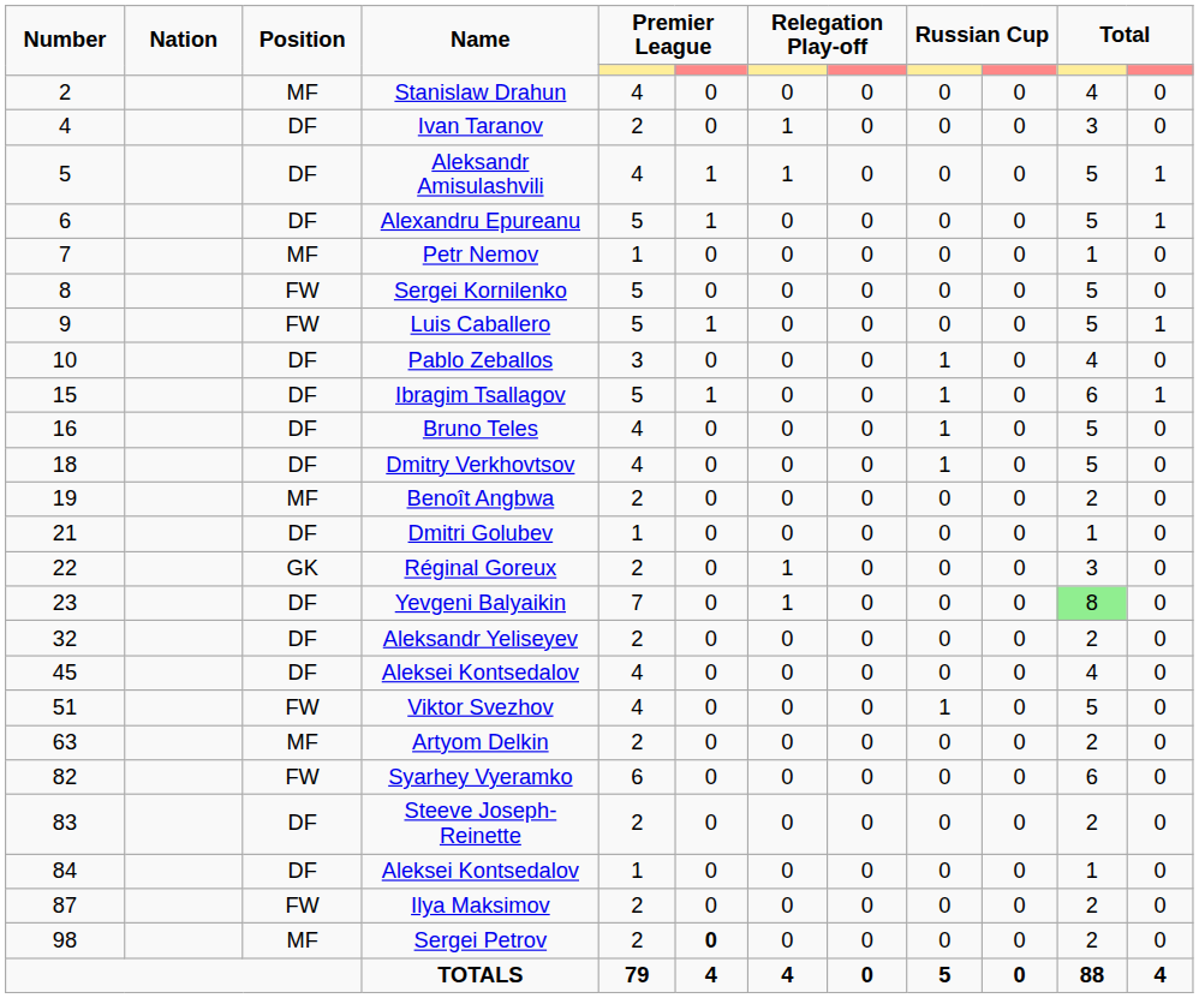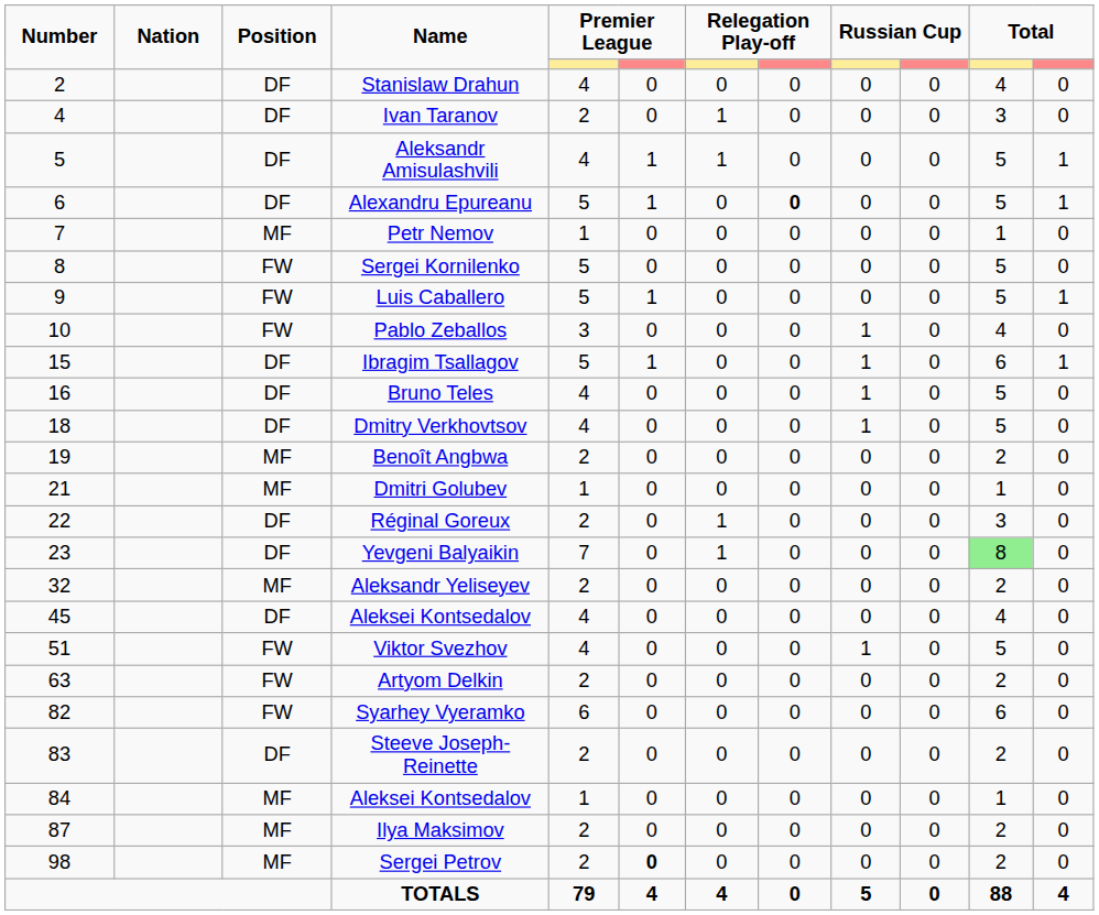 <table class="wikitable" style="font-size: 100%; text-align: center;">
 <tr>
 <td rowspan="2" width="10%" align="center"><strong>Number</strong></td>
 <td rowspan="2" width="10%" align="center"><strong>Nation</strong></td>
 <td rowspan="2" width="10%" align="center"><strong>Position</strong></td>
 <td rowspan="2" width="20%" align="center"><strong>Name</strong></td>
 <td colspan="2" align="center"><strong>Premier League</strong></td>
 <td colspan="2" align="center"><strong>Relegation Play-off</strong></td>
 <td colspan="2" align="center"><strong>Russian Cup</strong></td>
 <td colspan="2" align="center"><strong>Total</strong></td>
 </tr>
 <tr>
 <th width=60 style="background: #FFEE99"></th>
 <th width=60 style="background: #FF8888"></th>
 <th width=60 style="background: #FFEE99"></th>
 <th width=60 style="background: #FF8888"></th>
 <th width=60 style="background: #FFEE99"></th>
 <th width=60 style="background: #FF8888"></th>
 <th width=60 style="background: #FFEE99"></th>
 <th width=60 style="background: #FF8888"></th>
 </tr>
 <tr>
 <td>2</td>
 <td></td>
-<td>MF</td>
+<td>DF</td>
 <td><a href='#'>Stanislaw Drahun</a></td>
 <td>4</td>
 <td>0</td>
 <td>0</td>
 <td>0</td>
 <td>0</td>
 <td>0</td>
 <td>4</td>
 <td>0</td>
 </tr>
 <tr>
 <td>4</td>
 <td></td>
 <td>DF</td>
 <td><a href='#'>Ivan Taranov</a></td>
 <td>2</td>
 <td>0</td>
 <td>1</td>
 <td>0</td>
 <td>0</td>
 <td>0</td>
 <td>3</td>
 <td>0</td>
 </tr>
 <tr>
 <td>5</td>
 <td></td>
 <td>DF</td>
 <td><a href='#'>Aleksandr Amisulashvili</a></td>
 <td>4</td>
 <td>1</td>
 <td>1</td>
 <td>0</td>
 <td>0</td>
 <td>0</td>
 <td>5</td>
 <td>1</td>
 </tr>
 <tr>
 <td>6</td>
 <td></td>
 <td>DF</td>
 <td><a href='#'>Alexandru Epureanu</a></td>
 <td>5</td>
 <td>1</td>
 <td>0</td>
-<td>0</td>
+<td><strong>0</strong></td>
 <td>0</td>
 <td>0</td>
 <td>5</td>
 <td>1</td>
 </tr>
 <tr>
 <td>7</td>
 <td></td>
 <td>MF</td>
 <td><a href='#'>Petr Nemov</a></td>
 <td>1</td>
 <td>0</td>
 <td>0</td>
 <td>0</td>
 <td>0</td>
 <td>0</td>
 <td>1</td>
 <td>0</td>
 </tr>
 <tr>
 <td>8</td>
 <td></td>
 <td>FW</td>
 <td><a href='#'>Sergei Kornilenko</a></td>
 <td>5</td>
 <td>0</td>
 <td>0</td>
 <td>0</td>
 <td>0</td>
 <td>0</td>
 <td>5</td>
 <td>0</td>
 </tr>
 <tr>
 <td>9</td>
 <td></td>
 <td>FW</td>
 <td><a href='#'>Luis Caballero</a></td>
 <td>5</td>
 <td>1</td>
 <td>0</td>
 <td>0</td>
 <td>0</td>
 <td>0</td>
 <td>5</td>
 <td>1</td>
 </tr>
 <tr>
 <td>10</td>
 <td></td>
-<td>DF</td>
+<td>FW</td>
 <td><a href='#'>Pablo Zeballos</a></td>
 <td>3</td>
 <td>0</td>
 <td>0</td>
 <td>0</td>
 <td>1</td>
 <td>0</td>
 <td>4</td>
 <td>0</td>
 </tr>
 <tr>
 <td>15</td>
 <td></td>
 <td>DF</td>
 <td><a href='#'>Ibragim Tsallagov</a></td>
 <td>5</td>
 <td>1</td>
 <td>0</td>
 <td>0</td>
 <td>1</td>
 <td>0</td>
 <td>6</td>
 <td>1</td>
 </tr>
 <tr>
 <td>16</td>
 <td></td>
 <td>DF</td>
 <td><a href='#'>Bruno Teles</a></td>
 <td>4</td>
 <td>0</td>
 <td>0</td>
 <td>0</td>
 <td>1</td>
 <td>0</td>
 <td>5</td>
 <td>0</td>
 </tr>
 <tr>
 <td>18</td>
 <td></td>
 <td>DF</td>
 <td><a href='#'>Dmitry Verkhovtsov</a></td>
 <td>4</td>
 <td>0</td>
 <td>0</td>
 <td>0</td>
 <td>1</td>
 <td>0</td>
 <td>5</td>
 <td>0</td>
 </tr>
 <tr>
 <td>19</td>
 <td></td>
 <td>MF</td>
 <td><a href='#'>Benoît Angbwa</a></td>
 <td>2</td>
 <td>0</td>
 <td>0</td>
 <td>0</td>
 <td>0</td>
 <td>0</td>
 <td>2</td>
 <td>0</td>
 </tr>
 <tr>
 <td>21</td>
 <td></td>
-<td>DF</td>
+<td>MF</td>
 <td><a href='#'>Dmitri Golubev</a></td>
 <td>1</td>
 <td>0</td>
 <td>0</td>
 <td>0</td>
 <td>0</td>
 <td>0</td>
 <td>1</td>
 <td>0</td>
 </tr>
 <tr>
 <td>22</td>
 <td></td>
-<td>GK</td>
+<td>DF</td>
 <td><a href='#'>Réginal Goreux</a></td>
 <td>2</td>
 <td>0</td>
 <td>1</td>
 <td>0</td>
 <td>0</td>
 <td>0</td>
 <td>3</td>
 <td>0</td>
 </tr>
 <tr>
 <td>23</td>
 <td></td>
 <td>DF</td>
 <td><a href='#'>Yevgeni Balyaikin</a></td>
 <td>7</td>
 <td>0</td>
 <td>1</td>
 <td>0</td>
 <td>0</td>
 <td>0</td>
 <td style="background: lightgreen;">8</td>
 <td>0</td>
 </tr>
 <tr>
 <td>32</td>
 <td></td>
-<td>DF</td>
+<td>MF</td>
 <td><a href='#'>Aleksandr Yeliseyev</a></td>
 <td>2</td>
 <td>0</td>
 <td>0</td>
 <td>0</td>
 <td>0</td>
 <td>0</td>
 <td>2</td>
 <td>0</td>
 </tr>
 <tr>
 <td>45</td>
 <td></td>
 <td>DF</td>
 <td><a href='#'>Aleksei Kontsedalov</a></td>
 <td>4</td>
 <td>0</td>
 <td>0</td>
 <td>0</td>
 <td>0</td>
 <td>0</td>
 <td>4</td>
 <td>0</td>
 </tr>
 <tr>
 <td>51</td>
 <td></td>
 <td>FW</td>
 <td><a href='#'>Viktor Svezhov</a></td>
 <td>4</td>
 <td>0</td>
 <td>0</td>
 <td>0</td>
 <td>1</td>
 <td>0</td>
 <td>5</td>
 <td>0</td>
 </tr>
 <tr>
 <td>63</td>
 <td></td>
-<td>MF</td>
+<td>FW</td>
 <td><a href='#'>Artyom Delkin</a></td>
 <td>2</td>
 <td>0</td>
 <td>0</td>
 <td>0</td>
 <td>0</td>
 <td>0</td>
 <td>2</td>
 <td>0</td>
 </tr>
 <tr>
 <td>82</td>
 <td></td>
 <td>FW</td>
 <td><a href='#'>Syarhey Vyeramko</a></td>
 <td>6</td>
 <td>0</td>
 <td>0</td>
 <td>0</td>
 <td>0</td>
 <td>0</td>
 <td>6</td>
 <td>0</td>
 </tr>
 <tr>
 <td>83</td>
 <td></td>
 <td>DF</td>
 <td><a href='#'>Steeve Joseph-Reinette</a></td>
 <td>2</td>
 <td>0</td>
 <td>0</td>
 <td>0</td>
 <td>0</td>
 <td>0</td>
 <td>2</td>
 <td>0</td>
 </tr>
 <tr>
 <td>84</td>
 <td></td>
-<td>DF</td>
+<td>MF</td>
 <td><a href='#'>Aleksei Kontsedalov</a></td>
 <td>1</td>
 <td>0</td>
 <td>0</td>
 <td>0</td>
 <td>0</td>
 <td>0</td>
 <td>1</td>
 <td>0</td>
 </tr>
 <tr>
 <td>87</td>
 <td></td>
-<td>FW</td>
+<td>MF</td>
 <td><a href='#'>Ilya Maksimov</a></td>
 <td>2</td>
 <td>0</td>
 <td>0</td>
 <td>0</td>
 <td>0</td>
 <td>0</td>
 <td>2</td>
 <td>0</td>
 </tr>
 <tr>
 <td>98</td>
 <td></td>
 <td>MF</td>
 <td><a href='#'>Sergei Petrov</a></td>
 <td>2</td>
 <td><strong>0</strong></td>
 <td>0</td>
 <td>0</td>
 <td>0</td>
 <td>0</td>
 <td>2</td>
 <td>0</td>
 </tr>
 <tr>
 <td colspan="3"></td>
 <td><strong>TOTALS</strong></td>
 <td><strong>79</strong></td>
 <td><strong>4</strong></td>
 <td><strong>4</strong></td>
 <td><strong>0</strong></td>
 <td><strong>5</strong></td>
 <td><strong>0</strong></td>
 <td><strong>88</strong></td>
 <td><strong>4</strong></td>
 </tr>
 </table>
